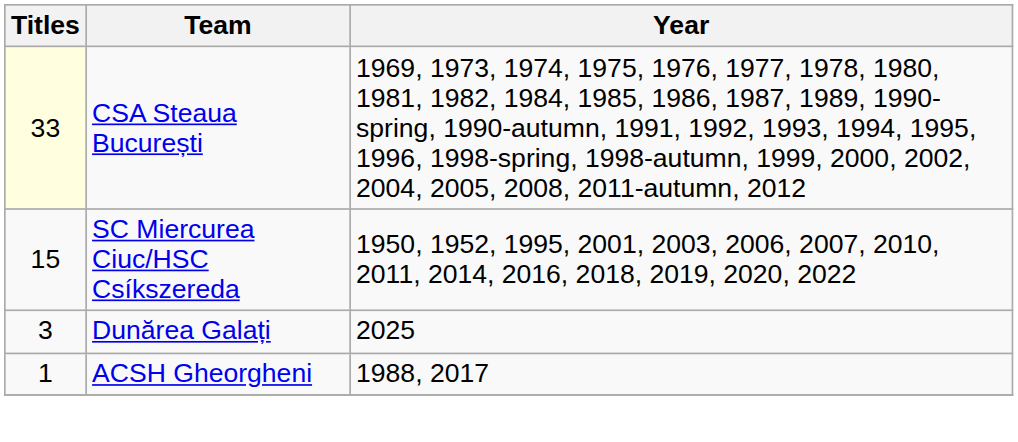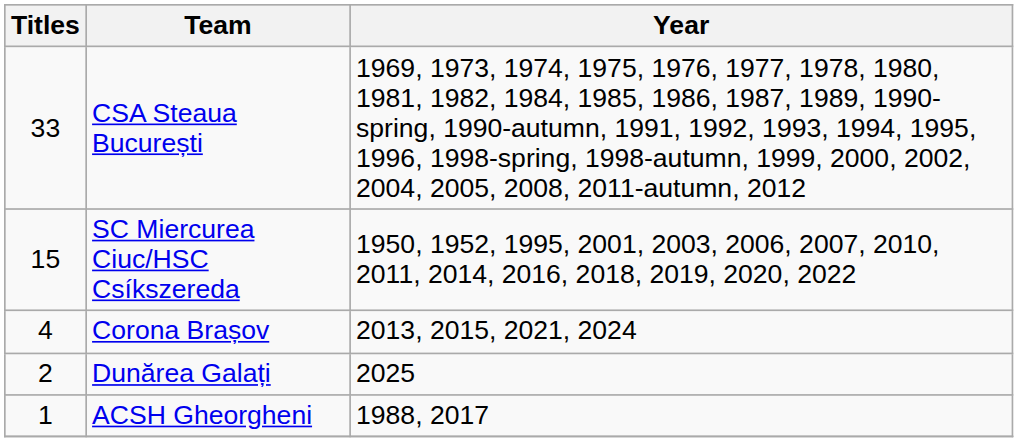 <table class="wikitable">
 <tr>
 <th style="width:3%;">Titles</th>
 <th style="width:27%;">Team</th>
 <th style="width:70%;">Year</th>
 </tr>
 <tr>
-<td align=center style="background: lightyellow;">33</td>
+<td align=center>33</td>
 <td><a href='#'>CSA Steaua București</a></td>
 <td>1969, 1973, 1974, 1975, 1976, 1977, 1978, 1980, 1981, 1982, 1984, 1985, 1986, 1987, 1989, 1990-spring, 1990-autumn, 1991, 1992, 1993, 1994, 1995, 1996, 1998-spring, 1998-autumn, 1999, 2000, 2002, 2004, 2005, 2008, 2011-autumn, 2012</td>
 </tr>
 <tr>
 <td align=center>15</td>
 <td><a href='#'>SC Miercurea Ciuc/HSC Csíkszereda</a></td>
 <td>1950, 1952, 1995, 2001, 2003, 2006, 2007, 2010, 2011, 2014, 2016, 2018, 2019, 2020, 2022</td>
 </tr>
 <tr>
-<td align=center>3</td>
+<td align=center>4</td>
+<td><a href='#'>Corona Brașov</a></td>
+<td>2013, 2015, 2021, 2024</td>
+</tr>
+<tr>
+<td align=center>2</td>
 <td><a href='#'>Dunărea Galați</a></td>
 <td>2025</td>
 </tr>
 <tr>
 <td align=center>1</td>
 <td><a href='#'>ACSH Gheorgheni</a></td>
 <td>1988, 2017</td>
 </tr>
 <tr>
 </tr>
 </table>
